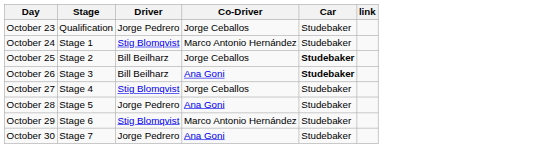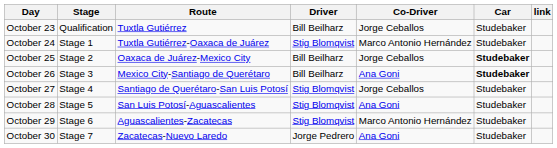 <table class="wikitable">
 <tr>
 <th>Day</th>
 <th>Stage</th>
+<th>Route</th>
 <th>Driver</th>
 <th>Co-Driver</th>
 <th>Car</th>
 <th>link</th>
 </tr>
 <tr>
 <td>October 23</td>
 <td>Qualification</td>
-<td> Jorge Pedrero</td>
+<td><a href='#'>Tuxtla Gutiérrez</a></td>
+<td> Bill Beilharz</td>
 <td> Jorge Ceballos</td>
 <td>Studebaker</td>
 <td></td>
 </tr>
 <tr>
 <td>October 24</td>
 <td>Stage 1</td>
+<td><a href='#'>Tuxtla Gutiérrez</a>-<a href='#'>Oaxaca de Juárez</a></td>
 <td> <a href='#'>Stig Blomqvist</a></td>
 <td> Marco Antonio Hernández</td>
 <td>Studebaker</td>
 <td></td>
 </tr>
 <tr>
 <td>October 25</td>
 <td>Stage 2</td>
+<td><a href='#'>Oaxaca de Juárez</a>-<a href='#'>Mexico City</a></td>
 <td> Bill Beilharz</td>
 <td> Jorge Ceballos</td>
 <td><strong>Studebaker</strong></td>
 <td></td>
 </tr>
 <tr>
 <td>October 26</td>
 <td>Stage 3</td>
+<td><a href='#'>Mexico City</a>-<a href='#'>Santiago de Querétaro</a></td>
 <td> Bill Beilharz</td>
 <td> <a href='#'>Ana Goni</a></td>
 <td><strong>Studebaker</strong></td>
 <td></td>
 </tr>
 <tr>
 <td>October 27</td>
 <td>Stage 4</td>
+<td><a href='#'>Santiago de Querétaro</a>-<a href='#'>San Luis Potosí</a></td>
 <td> <a href='#'>Stig Blomqvist</a></td>
 <td> Jorge Ceballos</td>
 <td>Studebaker</td>
 <td></td>
 </tr>
 <tr>
 <td>October 28</td>
 <td>Stage 5</td>
-<td> Jorge Pedrero</td>
+<td><a href='#'>San Luis Potosí</a>-<a href='#'>Aguascalientes</a></td>
+<td> <a href='#'>Stig Blomqvist</a></td>
 <td> <a href='#'>Ana Goni</a></td>
 <td>Studebaker</td>
 <td></td>
 </tr>
 <tr>
 <td>October 29</td>
 <td>Stage 6</td>
+<td><a href='#'>Aguascalientes</a>-<a href='#'>Zacatecas</a></td>
 <td> <a href='#'>Stig Blomqvist</a></td>
 <td> Marco Antonio Hernández</td>
 <td>Studebaker</td>
 <td></td>
 </tr>
 <tr>
 <td>October 30</td>
 <td>Stage 7</td>
+<td><a href='#'>Zacatecas</a>-<a href='#'>Nuevo Laredo</a></td>
 <td> Jorge Pedrero</td>
 <td> <a href='#'>Ana Goni</a></td>
 <td>Studebaker</td>
 <td></td>
 </tr>
 </table>
